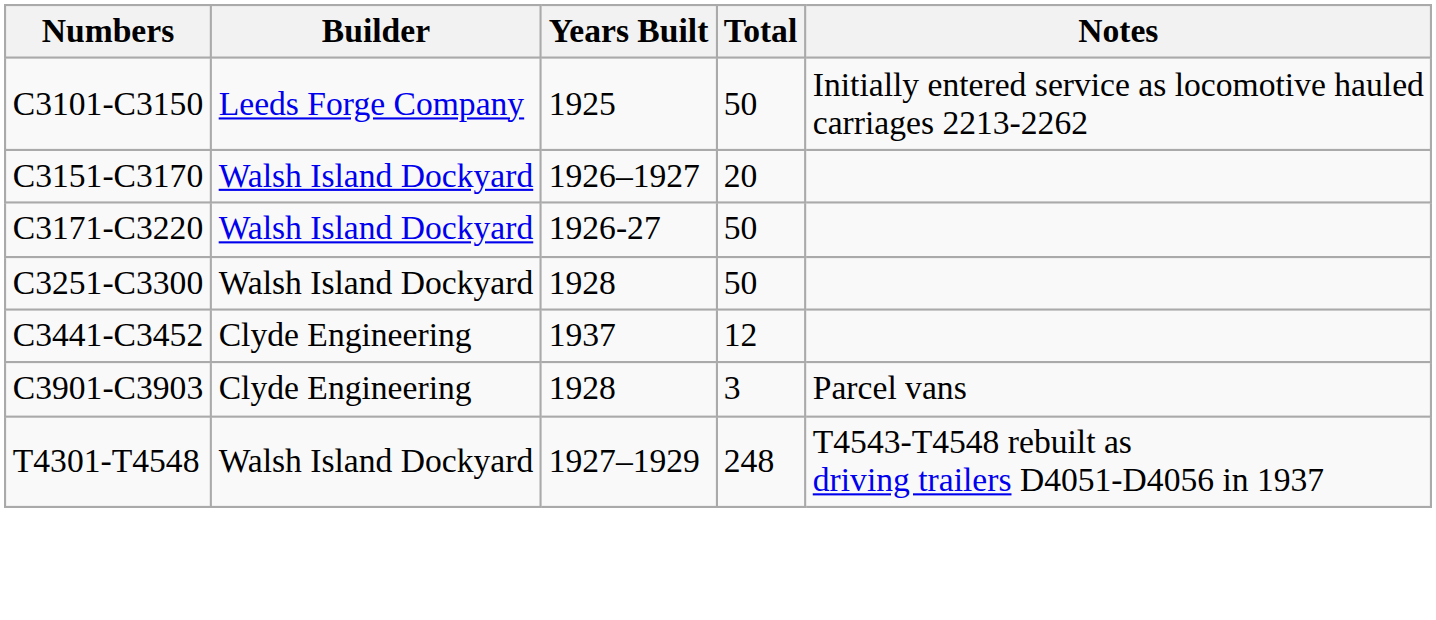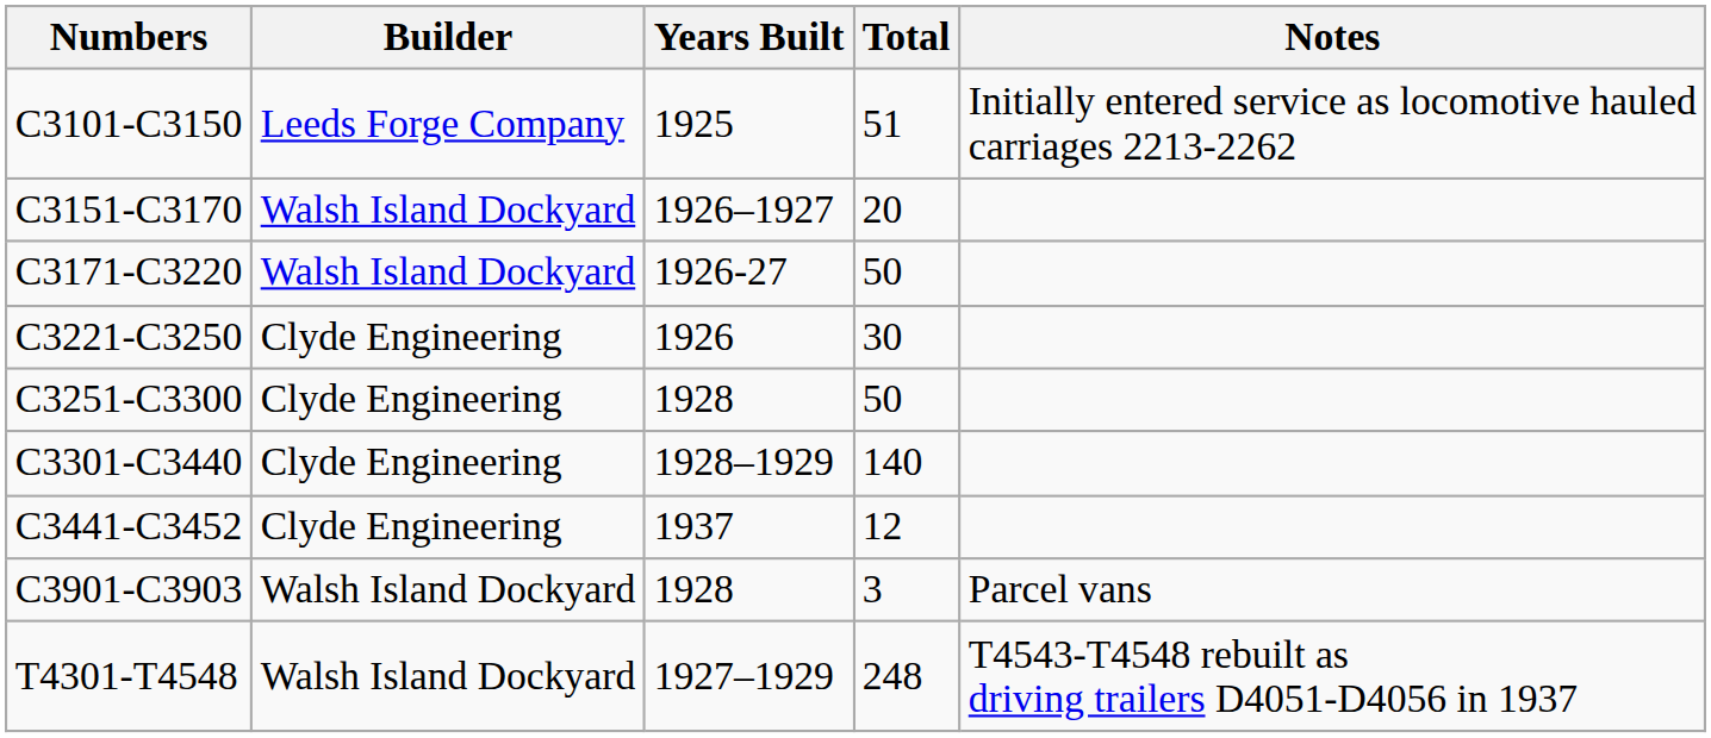 <table class="wikitable">
 <tr>
 <th>Numbers</th>
 <th>Builder</th>
 <th>Years Built</th>
 <th>Total</th>
 <th>Notes</th>
 </tr>
 <tr>
 <td>C3101-C3150</td>
 <td><a href='#'>Leeds Forge Company</a></td>
 <td>1925</td>
-<td>50</td>
+<td>51</td>
 <td>Initially entered service as locomotive hauled<br>carriages 2213-2262</td>
 </tr>
 <tr>
 <td>C3151-C3170</td>
 <td><a href='#'>Walsh Island Dockyard</a></td>
 <td>1926–1927</td>
 <td>20</td>
 <td></td>
 </tr>
 <tr>
 <td>C3171-C3220</td>
 <td><a href='#'>Walsh Island Dockyard</a></td>
 <td>1926-27</td>
 <td>50</td>
 <td></td>
 </tr>
 <tr>
+<td>C3221-C3250</td>
+<td>Clyde Engineering</td>
+<td>1926</td>
+<td>30</td>
+<td></td>
+</tr>
+<tr>
 <td>C3251-C3300</td>
-<td>Walsh Island Dockyard</td>
+<td>Clyde Engineering</td>
 <td>1928</td>
 <td>50</td>
+<td></td>
+</tr>
+<tr>
+<td>C3301-C3440</td>
+<td>Clyde Engineering</td>
+<td>1928–1929</td>
+<td>140</td>
 <td></td>
 </tr>
 <tr>
 <td>C3441-C3452</td>
 <td>Clyde Engineering</td>
 <td>1937</td>
 <td>12</td>
 <td></td>
 </tr>
 <tr>
 <td>C3901-C3903</td>
-<td>Clyde Engineering</td>
+<td>Walsh Island Dockyard</td>
 <td>1928</td>
 <td>3</td>
 <td>Parcel vans</td>
 </tr>
 <tr>
 <td>T4301-T4548</td>
 <td>Walsh Island Dockyard</td>
 <td>1927–1929</td>
 <td>248</td>
 <td>T4543-T4548 rebuilt as<br><a href='#'>driving trailers</a> D4051-D4056 in 1937</td>
 </tr>
 </table>
